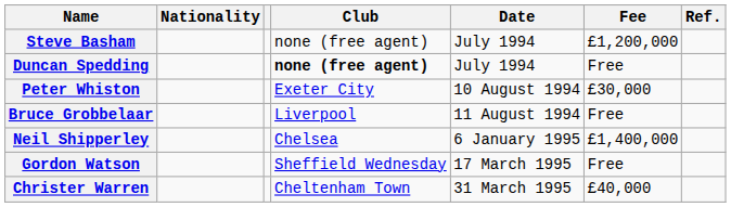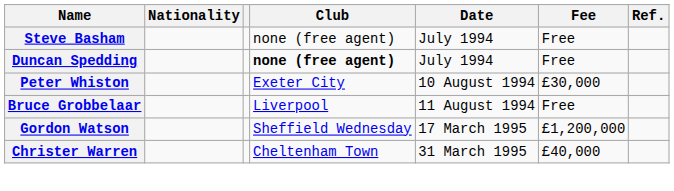 <table class="wikitable plainrowheaders">
 <tr>
 <th scope="col">Name</th>
 <th scope="col">Nationality</th>
 <th scope="col"></th>
 <th scope="col">Club</th>
 <th scope="col">Date</th>
 <th scope="col">Fee</th>
 <th scope="col">Ref.</th>
 </tr>
 <tr>
 <th scope="row"><a href='#'>Steve Basham</a></th>
 <td></td>
 <td align="center"></td>
 <td>none (free agent)</td>
 <td>July 1994</td>
-<td>£1,200,000</td>
+<td>Free</td>
 <td align="center"></td>
 </tr>
 <tr>
 <th scope="row"><a href='#'>Duncan Spedding</a></th>
 <td></td>
 <td align="center"></td>
 <td><strong>none (free agent)</strong></td>
 <td>July 1994</td>
 <td>Free</td>
 <td align="center"></td>
 </tr>
 <tr>
 <th scope="row"><a href='#'>Peter Whiston</a></th>
 <td></td>
 <td align="center"></td>
 <td> <a href='#'>Exeter City</a></td>
 <td>10 August 1994</td>
 <td>£30,000</td>
 <td align="center"></td>
 </tr>
 <tr>
 <th scope="row"><a href='#'>Bruce Grobbelaar</a></th>
 <td></td>
 <td align="center"></td>
 <td> <a href='#'>Liverpool</a></td>
 <td>11 August 1994</td>
 <td>Free</td>
 <td align="center"></td>
 </tr>
 <tr>
-<th scope="row"><a href='#'>Neil Shipperley</a></th>
-<td></td>
-<td align="center"></td>
-<td> <a href='#'>Chelsea</a></td>
-<td>6 January 1995</td>
-<td>£1,400,000</td>
-<td align="center"></td>
-</tr>
-<tr>
 <th scope="row"><a href='#'>Gordon Watson</a></th>
 <td></td>
 <td align="center"></td>
 <td> <a href='#'>Sheffield Wednesday</a></td>
 <td>17 March 1995</td>
-<td>Free</td>
+<td>£1,200,000</td>
 <td align="center"></td>
 </tr>
 <tr>
 <th scope="row"><a href='#'>Christer Warren</a></th>
 <td></td>
 <td align="center"></td>
 <td> <a href='#'>Cheltenham Town</a></td>
 <td>31 March 1995</td>
 <td>£40,000</td>
 <td align="center"></td>
 </tr>
 </table>
